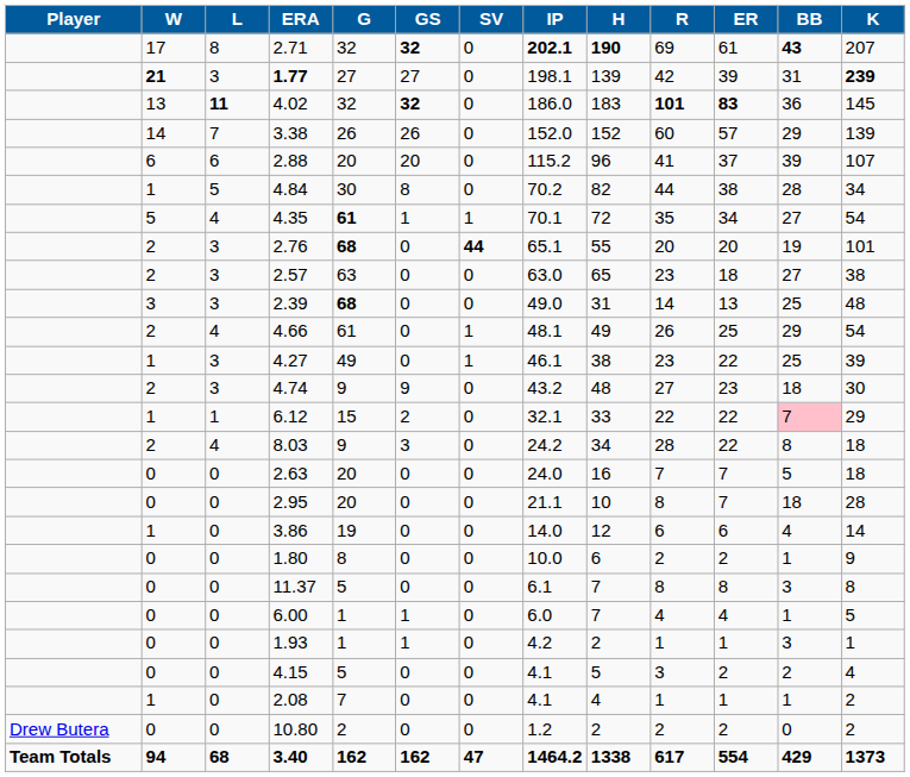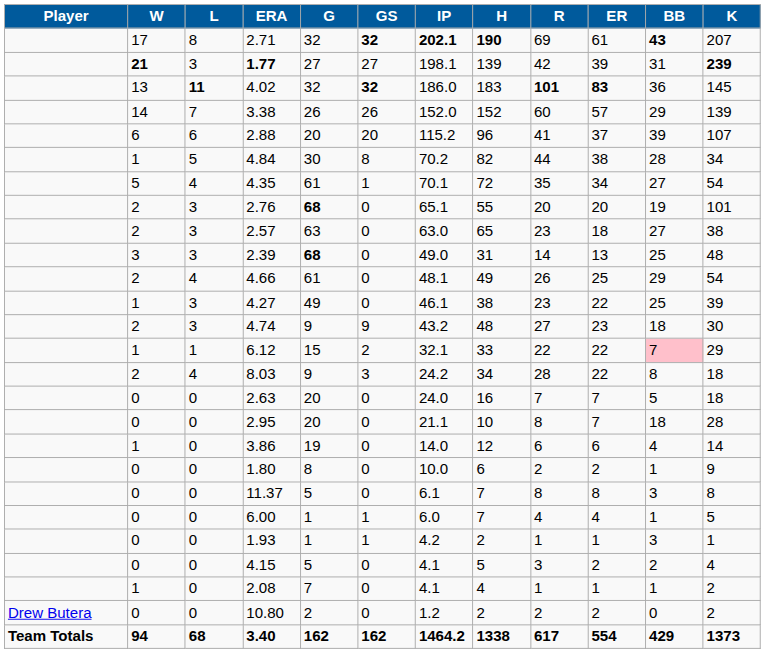 <table class="wikitable sortable">
 <tr>
 <th style="background:#005A9C; color:#FFF; width:15%;">Player</th>
 <th style="background:#005A9C; color:#FFF; width:7%;">W</th>
 <th style="background:#005A9C; color:#FFF; width:7%;">L</th>
 <th style="background:#005A9C; color:#FFF; width:7%;">ERA</th>
 <th style="background:#005A9C; color:#FFF; width:7%;">G</th>
 <th style="background:#005A9C; color:#FFF; width:7%;">GS</th>
-<th style="background:#005A9C; color:#FFF; width:7%;">SV</th>
 <th style="background:#005A9C; color:#FFF; width:7%;">IP</th>
 <th style="background:#005A9C; color:#FFF; width:7%;">H</th>
 <th style="background:#005A9C; color:#FFF; width:7%;">R</th>
 <th style="background:#005A9C; color:#FFF; width:7%;">ER</th>
 <th style="background:#005A9C; color:#FFF; width:7%;">BB</th>
 <th style="background:#005A9C; color:#FFF; width:7%;">K</th>
 </tr>
 <tr>
 <td></td>
 <td>17</td>
 <td>8</td>
 <td>2.71</td>
 <td>32</td>
 <td><strong>32</strong></td>
-<td>0</td>
 <td><strong>202.1</strong></td>
 <td><strong>190</strong></td>
 <td>69</td>
 <td>61</td>
 <td><strong>43</strong></td>
 <td>207</td>
 </tr>
 <tr>
 <td></td>
 <td><strong>21</strong></td>
 <td>3</td>
 <td><strong>1.77</strong></td>
 <td>27</td>
 <td>27</td>
-<td>0</td>
 <td>198.1</td>
 <td>139</td>
 <td>42</td>
 <td>39</td>
 <td>31</td>
 <td><strong>239</strong></td>
 </tr>
 <tr>
 <td></td>
 <td>13</td>
 <td><strong>11</strong></td>
 <td>4.02</td>
 <td>32</td>
 <td><strong>32</strong></td>
-<td>0</td>
 <td>186.0</td>
 <td>183</td>
 <td><strong>101</strong></td>
 <td><strong>83</strong></td>
 <td>36</td>
 <td>145</td>
 </tr>
 <tr>
 <td></td>
 <td>14</td>
 <td>7</td>
 <td>3.38</td>
 <td>26</td>
 <td>26</td>
-<td>0</td>
 <td>152.0</td>
 <td>152</td>
 <td>60</td>
 <td>57</td>
 <td>29</td>
 <td>139</td>
 </tr>
 <tr>
 <td></td>
 <td>6</td>
 <td>6</td>
 <td>2.88</td>
 <td>20</td>
 <td>20</td>
-<td>0</td>
 <td>115.2</td>
 <td>96</td>
 <td>41</td>
 <td>37</td>
 <td>39</td>
 <td>107</td>
 </tr>
 <tr>
 <td></td>
 <td>1</td>
 <td>5</td>
 <td>4.84</td>
 <td>30</td>
 <td>8</td>
-<td>0</td>
 <td>70.2</td>
 <td>82</td>
 <td>44</td>
 <td>38</td>
 <td>28</td>
 <td>34</td>
 </tr>
 <tr>
 <td></td>
 <td>5</td>
 <td>4</td>
 <td>4.35</td>
-<td><strong>61</strong></td>
-<td>1</td>
+<td>61</td>
 <td>1</td>
 <td>70.1</td>
 <td>72</td>
 <td>35</td>
 <td>34</td>
 <td>27</td>
 <td>54</td>
 </tr>
 <tr>
 <td></td>
 <td>2</td>
 <td>3</td>
 <td>2.76</td>
 <td><strong>68</strong></td>
 <td>0</td>
-<td><strong>44</strong></td>
 <td>65.1</td>
 <td>55</td>
 <td>20</td>
 <td>20</td>
 <td>19</td>
 <td>101</td>
 </tr>
 <tr>
 <td></td>
 <td>2</td>
 <td>3</td>
 <td>2.57</td>
 <td>63</td>
-<td>0</td>
 <td>0</td>
 <td>63.0</td>
 <td>65</td>
 <td>23</td>
 <td>18</td>
 <td>27</td>
 <td>38</td>
 </tr>
 <tr>
 <td></td>
 <td>3</td>
 <td>3</td>
 <td>2.39</td>
 <td><strong>68</strong></td>
 <td>0</td>
-<td>0</td>
 <td>49.0</td>
 <td>31</td>
 <td>14</td>
 <td>13</td>
 <td>25</td>
 <td>48</td>
 </tr>
 <tr>
 <td></td>
 <td>2</td>
 <td>4</td>
 <td>4.66</td>
 <td>61</td>
 <td>0</td>
-<td>1</td>
 <td>48.1</td>
 <td>49</td>
 <td>26</td>
 <td>25</td>
 <td>29</td>
 <td>54</td>
 </tr>
 <tr>
 <td></td>
 <td>1</td>
 <td>3</td>
 <td>4.27</td>
 <td>49</td>
 <td>0</td>
-<td>1</td>
 <td>46.1</td>
 <td>38</td>
 <td>23</td>
 <td>22</td>
 <td>25</td>
 <td>39</td>
 </tr>
 <tr>
 <td></td>
 <td>2</td>
 <td>3</td>
 <td>4.74</td>
 <td>9</td>
 <td>9</td>
-<td>0</td>
 <td>43.2</td>
 <td>48</td>
 <td>27</td>
 <td>23</td>
 <td>18</td>
 <td>30</td>
 </tr>
 <tr>
 <td></td>
 <td>1</td>
 <td>1</td>
 <td>6.12</td>
 <td>15</td>
 <td>2</td>
-<td>0</td>
 <td>32.1</td>
 <td>33</td>
 <td>22</td>
 <td>22</td>
 <td style="background: pink;">7</td>
 <td>29</td>
 </tr>
 <tr>
 <td></td>
 <td>2</td>
 <td>4</td>
 <td>8.03</td>
 <td>9</td>
 <td>3</td>
-<td>0</td>
 <td>24.2</td>
 <td>34</td>
 <td>28</td>
 <td>22</td>
 <td>8</td>
 <td>18</td>
 </tr>
 <tr>
 <td></td>
 <td>0</td>
 <td>0</td>
 <td>2.63</td>
 <td>20</td>
-<td>0</td>
 <td>0</td>
 <td>24.0</td>
 <td>16</td>
 <td>7</td>
 <td>7</td>
 <td>5</td>
 <td>18</td>
 </tr>
 <tr>
 <td></td>
 <td>0</td>
 <td>0</td>
 <td>2.95</td>
 <td>20</td>
 <td>0</td>
-<td>0</td>
 <td>21.1</td>
 <td>10</td>
 <td>8</td>
 <td>7</td>
 <td>18</td>
 <td>28</td>
 </tr>
 <tr>
 <td></td>
 <td>1</td>
 <td>0</td>
 <td>3.86</td>
 <td>19</td>
-<td>0</td>
 <td>0</td>
 <td>14.0</td>
 <td>12</td>
 <td>6</td>
 <td>6</td>
 <td>4</td>
 <td>14</td>
 </tr>
 <tr>
 <td></td>
 <td>0</td>
 <td>0</td>
 <td>1.80</td>
 <td>8</td>
 <td>0</td>
-<td>0</td>
 <td>10.0</td>
 <td>6</td>
 <td>2</td>
 <td>2</td>
 <td>1</td>
 <td>9</td>
 </tr>
 <tr>
 <td></td>
 <td>0</td>
 <td>0</td>
 <td>11.37</td>
 <td>5</td>
-<td>0</td>
 <td>0</td>
 <td>6.1</td>
 <td>7</td>
 <td>8</td>
 <td>8</td>
 <td>3</td>
 <td>8</td>
 </tr>
 <tr>
 <td></td>
 <td>0</td>
 <td>0</td>
 <td>6.00</td>
 <td>1</td>
 <td>1</td>
-<td>0</td>
 <td>6.0</td>
 <td>7</td>
 <td>4</td>
 <td>4</td>
 <td>1</td>
 <td>5</td>
 </tr>
 <tr>
 <td></td>
 <td>0</td>
 <td>0</td>
 <td>1.93</td>
 <td>1</td>
 <td>1</td>
-<td>0</td>
 <td>4.2</td>
 <td>2</td>
 <td>1</td>
 <td>1</td>
 <td>3</td>
 <td>1</td>
 </tr>
 <tr>
 <td></td>
 <td>0</td>
 <td>0</td>
 <td>4.15</td>
 <td>5</td>
-<td>0</td>
 <td>0</td>
 <td>4.1</td>
 <td>5</td>
 <td>3</td>
 <td>2</td>
 <td>2</td>
 <td>4</td>
 </tr>
 <tr>
 <td></td>
 <td>1</td>
 <td>0</td>
 <td>2.08</td>
 <td>7</td>
 <td>0</td>
-<td>0</td>
 <td>4.1</td>
 <td>4</td>
 <td>1</td>
 <td>1</td>
 <td>1</td>
 <td>2</td>
 </tr>
 <tr>
 <td><a href='#'>Drew Butera</a></td>
 <td>0</td>
 <td>0</td>
 <td>10.80</td>
 <td>2</td>
-<td>0</td>
 <td>0</td>
 <td>1.2</td>
 <td>2</td>
 <td>2</td>
 <td>2</td>
 <td>0</td>
 <td>2</td>
 </tr>
 <tr>
 <td><strong>Team Totals</strong></td>
 <td><strong>94</strong></td>
 <td><strong>68</strong></td>
 <td><strong>3.40</strong></td>
 <td><strong>162</strong></td>
 <td><strong>162</strong></td>
-<td><strong>47</strong></td>
 <td><strong>1464.2</strong></td>
 <td><strong>1338</strong></td>
 <td><strong>617</strong></td>
 <td><strong>554</strong></td>
 <td><strong>429</strong></td>
 <td><strong>1373</strong></td>
 </tr>
 </table>
